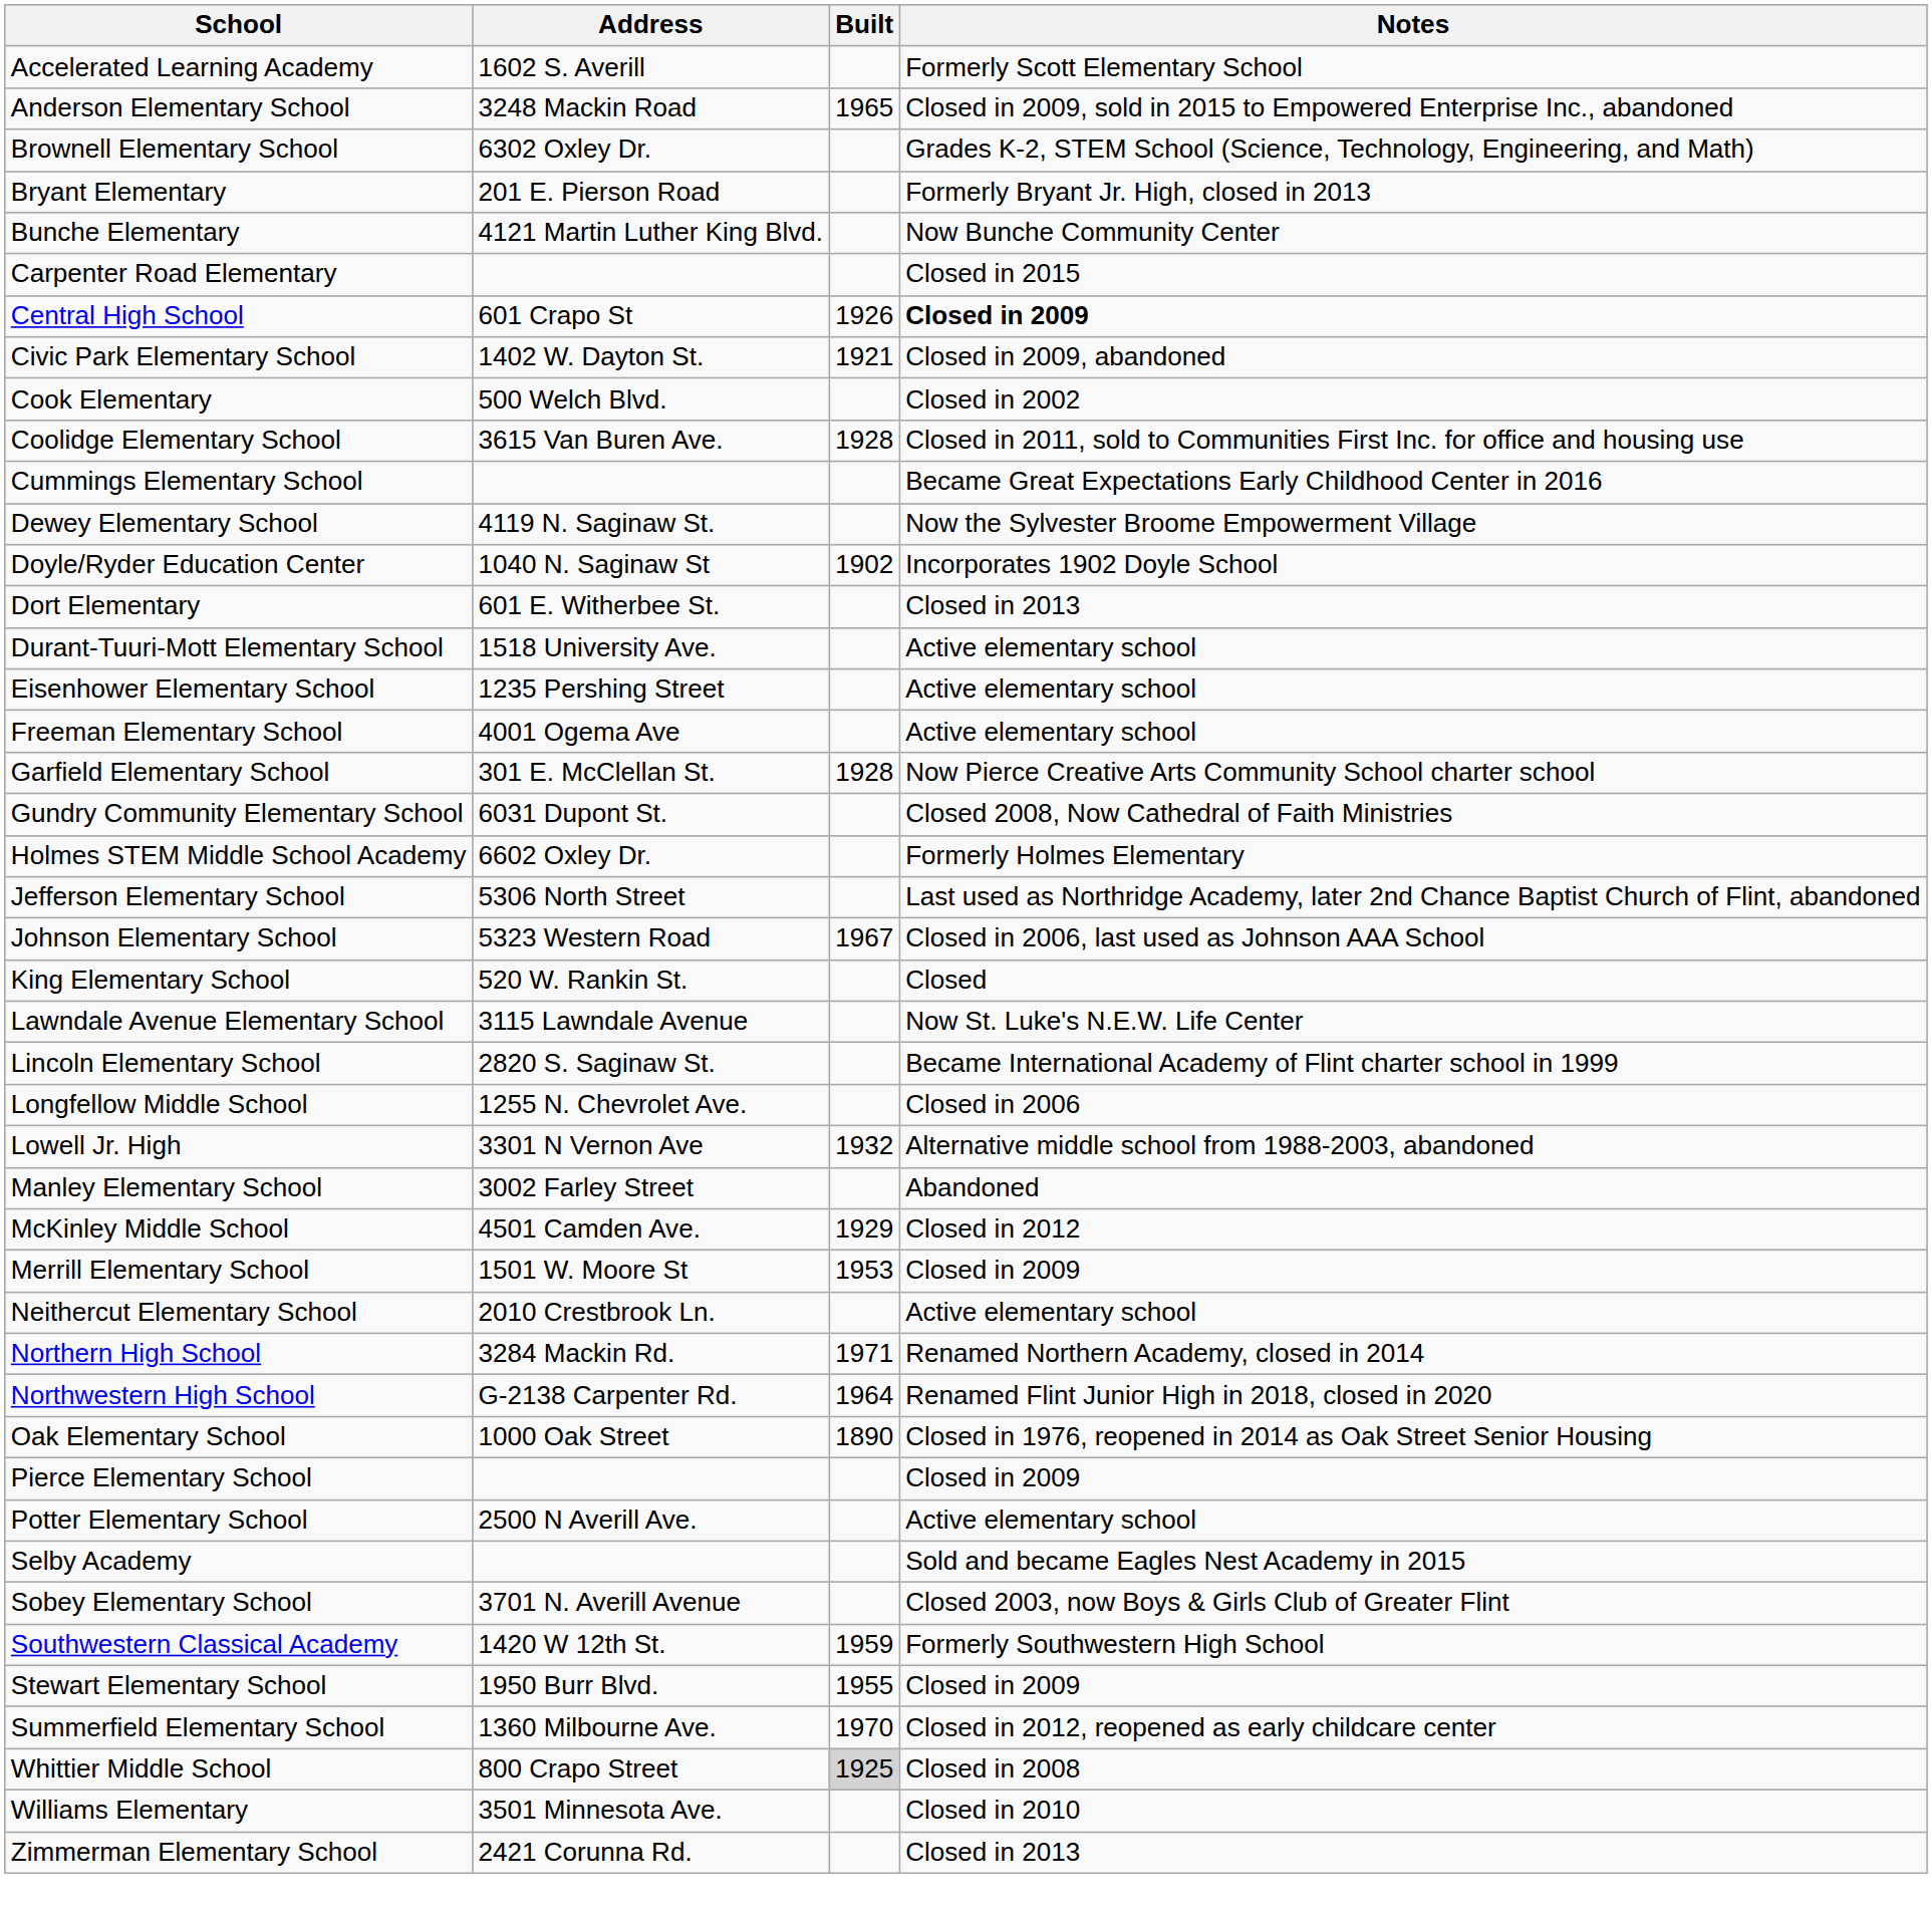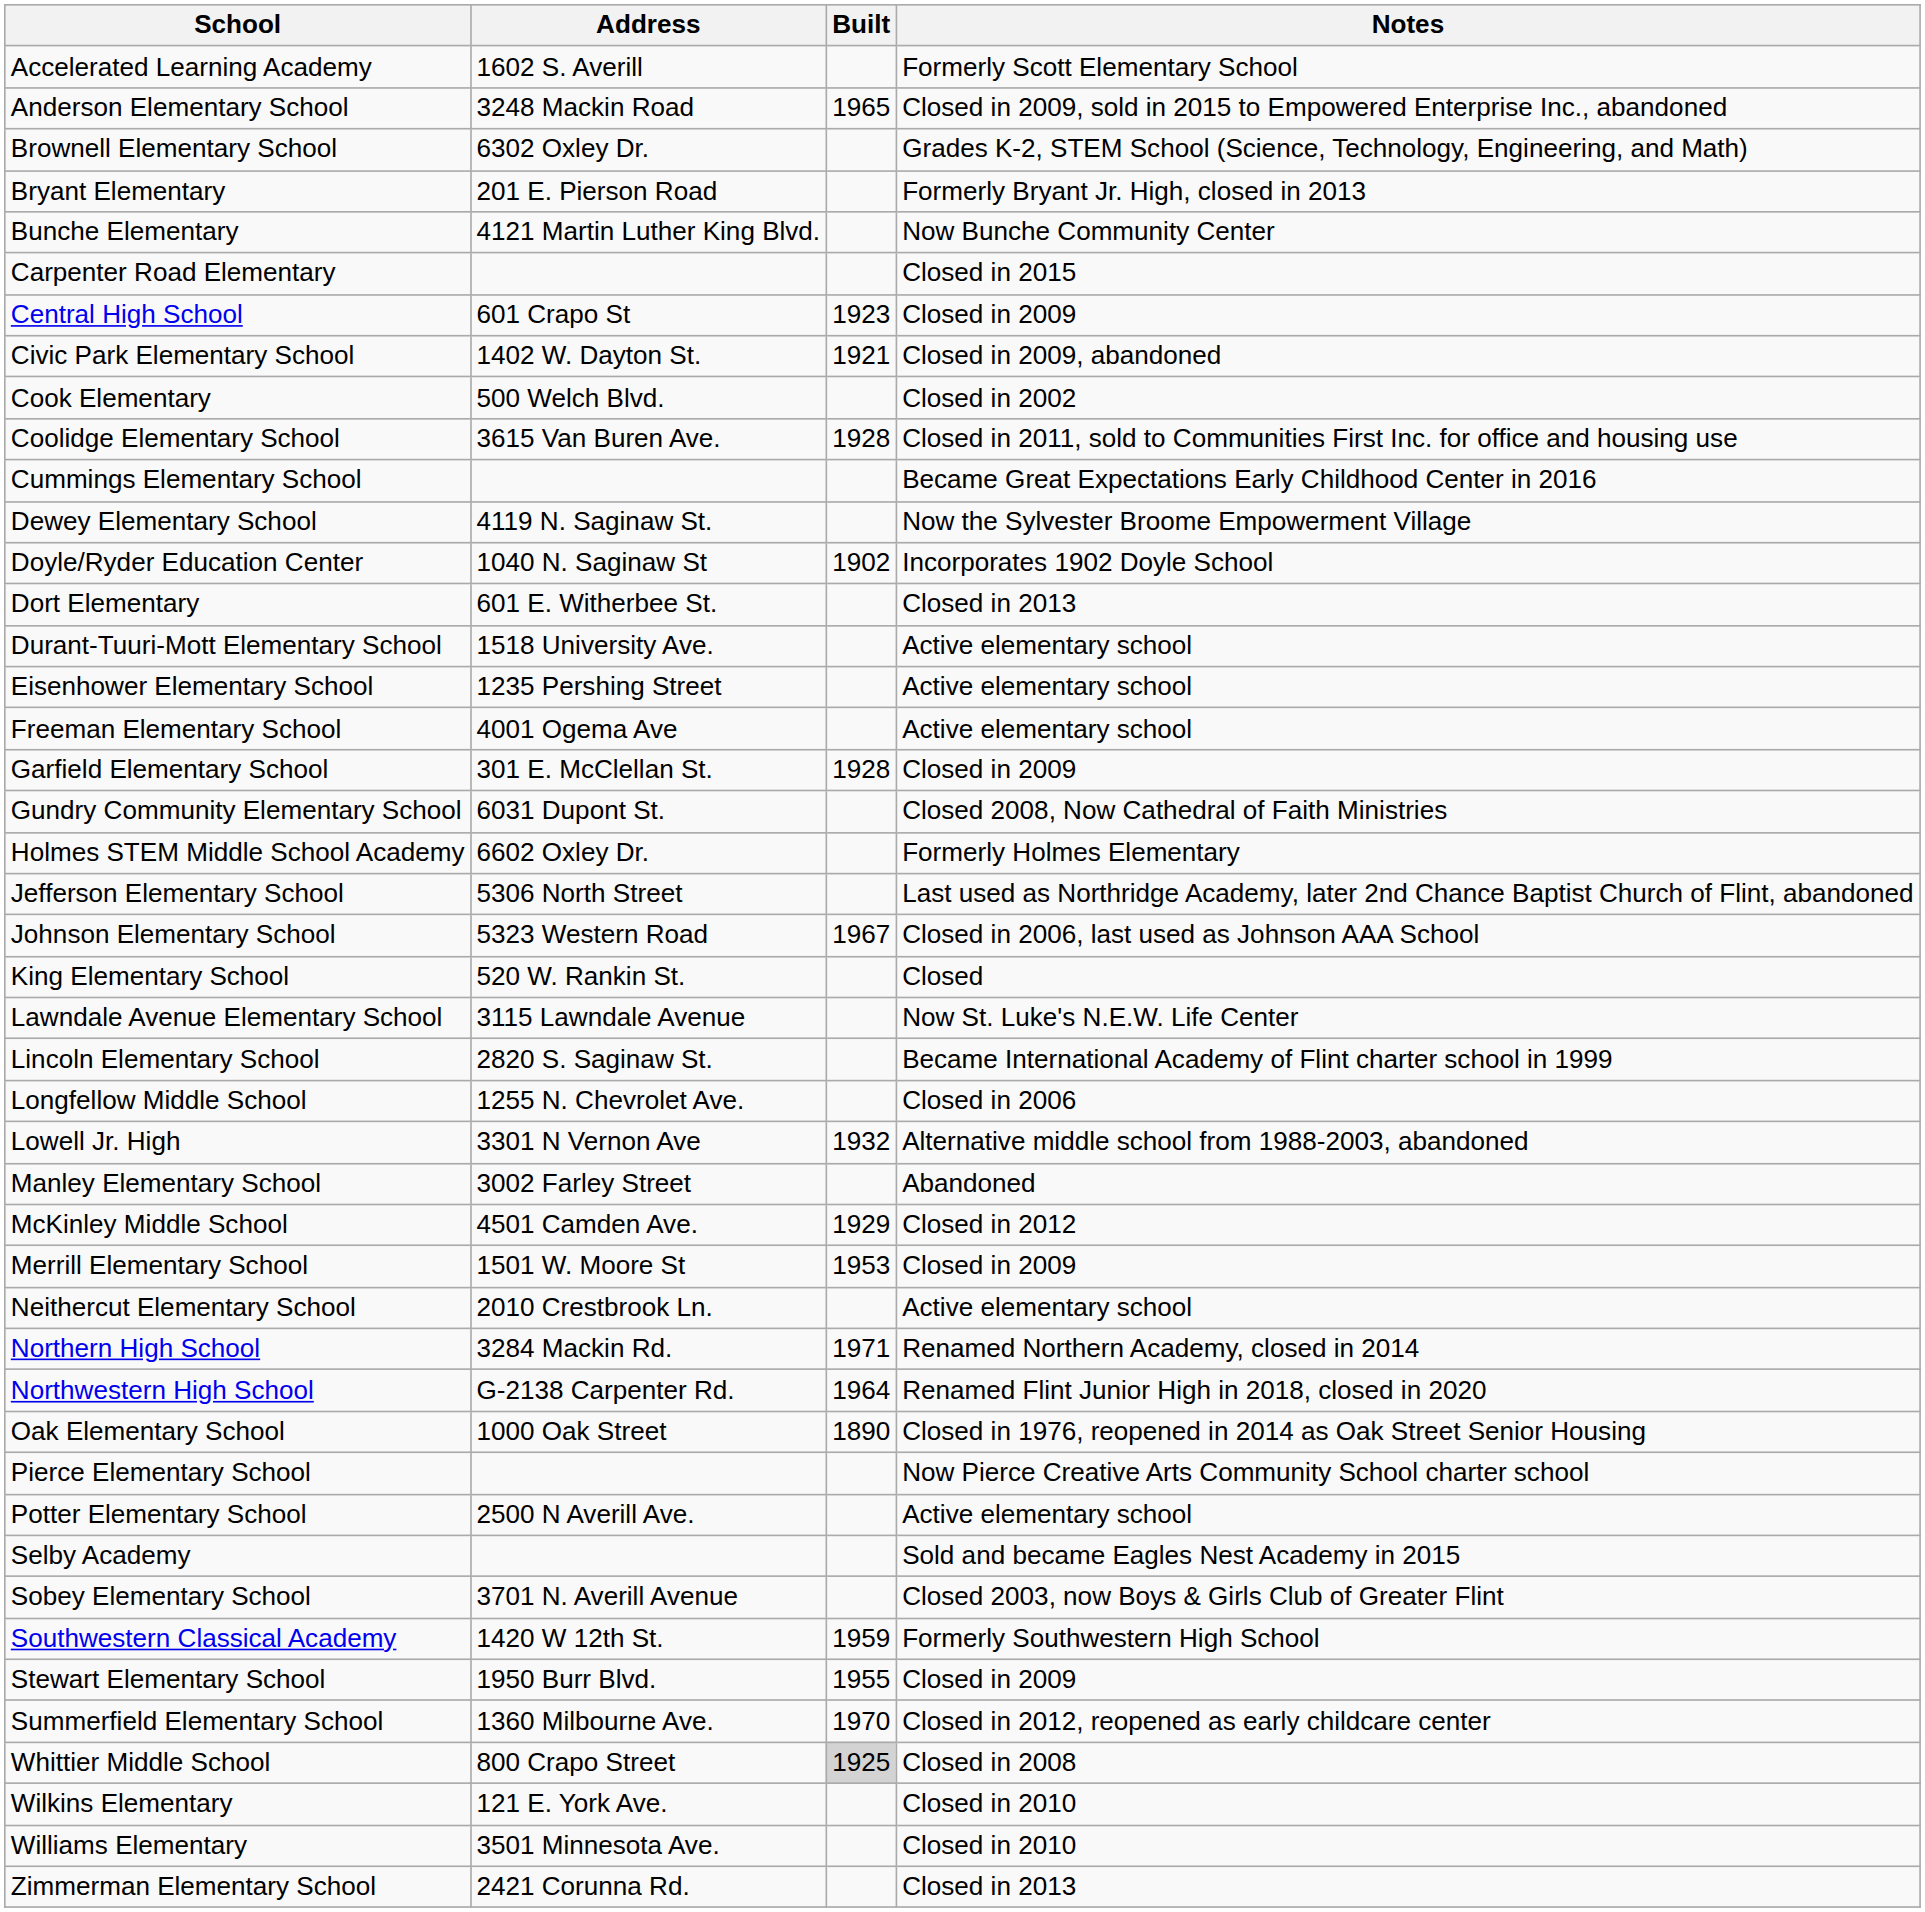 <table class="wikitable sortable">
 <tr>
 <th>School</th>
 <th>Address</th>
 <th>Built</th>
 <th>Notes</th>
 </tr>
 <tr>
 <td>Accelerated Learning Academy</td>
 <td>1602 S. Averill</td>
 <td></td>
 <td>Formerly Scott Elementary School</td>
 </tr>
 <tr>
 <td>Anderson Elementary School</td>
 <td>3248 Mackin Road</td>
 <td>1965</td>
 <td>Closed in 2009, sold in 2015 to Empowered Enterprise Inc., abandoned</td>
 </tr>
 <tr>
 <td>Brownell Elementary School</td>
 <td>6302 Oxley Dr.</td>
 <td></td>
 <td>Grades K-2, STEM School (Science, Technology, Engineering, and Math)</td>
 </tr>
 <tr>
 <td>Bryant Elementary</td>
 <td>201 E. Pierson Road</td>
 <td></td>
 <td>Formerly Bryant Jr. High, closed in 2013</td>
 </tr>
 <tr>
 <td>Bunche Elementary</td>
 <td>4121 Martin Luther King Blvd.</td>
 <td></td>
 <td>Now Bunche Community Center</td>
 </tr>
 <tr>
 <td>Carpenter Road Elementary</td>
 <td></td>
 <td></td>
 <td>Closed in 2015</td>
 </tr>
 <tr>
 <td><a href='#'>Central High School</a></td>
 <td>601 Crapo St</td>
-<td>1926</td>
-<td><strong>Closed in 2009</strong></td>
+<td>1923</td>
+<td>Closed in 2009</td>
 </tr>
 <tr>
 <td>Civic Park Elementary School</td>
 <td>1402 W. Dayton St.</td>
 <td>1921</td>
 <td>Closed in 2009, abandoned</td>
 </tr>
 <tr>
 <td>Cook Elementary</td>
 <td>500 Welch Blvd.</td>
 <td></td>
 <td>Closed in 2002</td>
 </tr>
 <tr>
 <td>Coolidge Elementary School</td>
 <td>3615 Van Buren Ave.</td>
 <td>1928</td>
 <td>Closed in 2011, sold to Communities First Inc. for office and housing use</td>
 </tr>
 <tr>
 <td>Cummings Elementary School</td>
 <td></td>
 <td></td>
 <td>Became Great Expectations Early Childhood Center in 2016</td>
 </tr>
 <tr>
 <td>Dewey Elementary School</td>
 <td>4119 N. Saginaw St.</td>
 <td></td>
 <td>Now the Sylvester Broome Empowerment Village</td>
 </tr>
 <tr>
 <td>Doyle/Ryder Education Center</td>
 <td>1040 N. Saginaw St</td>
 <td>1902</td>
 <td>Incorporates 1902 Doyle School</td>
 </tr>
 <tr>
 <td>Dort Elementary</td>
 <td>601 E. Witherbee St.</td>
 <td></td>
 <td>Closed in 2013</td>
 </tr>
 <tr>
 <td>Durant-Tuuri-Mott Elementary School</td>
 <td>1518 University Ave.</td>
 <td></td>
 <td>Active elementary school</td>
 </tr>
 <tr>
 <td>Eisenhower Elementary School</td>
 <td>1235 Pershing Street</td>
 <td></td>
 <td>Active elementary school</td>
 </tr>
 <tr>
 <td>Freeman Elementary School</td>
 <td>4001 Ogema Ave</td>
 <td></td>
 <td>Active elementary school</td>
 </tr>
 <tr>
 <td>Garfield Elementary School</td>
 <td>301 E. McClellan St.</td>
 <td>1928</td>
-<td>Now Pierce Creative Arts Community School charter school</td>
+<td>Closed in 2009</td>
 </tr>
 <tr>
 <td>Gundry Community Elementary School</td>
 <td>6031 Dupont St.</td>
 <td></td>
 <td>Closed 2008, Now Cathedral of Faith Ministries</td>
 </tr>
 <tr>
 <td>Holmes STEM Middle School Academy</td>
 <td>6602 Oxley Dr.</td>
 <td></td>
 <td>Formerly Holmes Elementary</td>
 </tr>
 <tr>
 <td>Jefferson Elementary School</td>
 <td>5306 North Street</td>
 <td></td>
 <td>Last used as Northridge Academy, later 2nd Chance Baptist Church of Flint, abandoned</td>
 </tr>
 <tr>
 <td>Johnson Elementary School</td>
 <td>5323 Western Road</td>
 <td>1967</td>
 <td>Closed in 2006, last used as Johnson AAA School</td>
 </tr>
 <tr>
 <td>King Elementary School</td>
 <td>520 W. Rankin St.</td>
 <td></td>
 <td>Closed</td>
 </tr>
 <tr>
 <td>Lawndale Avenue Elementary School</td>
 <td>3115 Lawndale Avenue</td>
 <td></td>
 <td>Now St. Luke's N.E.W. Life Center</td>
 </tr>
 <tr>
 <td>Lincoln Elementary School</td>
 <td>2820 S. Saginaw St.</td>
 <td></td>
 <td>Became International Academy of Flint charter school in 1999</td>
 </tr>
 <tr>
 <td>Longfellow Middle School</td>
 <td>1255 N. Chevrolet Ave.</td>
 <td></td>
 <td>Closed in 2006</td>
 </tr>
 <tr>
 <td>Lowell Jr. High</td>
 <td>3301 N Vernon Ave</td>
 <td>1932</td>
 <td>Alternative middle school from 1988-2003, abandoned</td>
 </tr>
 <tr>
 <td>Manley Elementary School</td>
 <td>3002 Farley Street</td>
 <td></td>
 <td>Abandoned</td>
 </tr>
 <tr>
 <td>McKinley Middle School</td>
 <td>4501 Camden Ave.</td>
 <td>1929</td>
 <td>Closed in 2012</td>
 </tr>
 <tr>
 <td>Merrill Elementary School</td>
 <td>1501 W. Moore St</td>
 <td>1953</td>
 <td>Closed in 2009</td>
 </tr>
 <tr>
 <td>Neithercut Elementary School</td>
 <td>2010 Crestbrook Ln.</td>
 <td></td>
 <td>Active elementary school</td>
 </tr>
 <tr>
 <td><a href='#'>Northern High School</a></td>
 <td>3284 Mackin Rd.</td>
 <td>1971</td>
 <td>Renamed Northern Academy, closed in 2014</td>
 </tr>
 <tr>
 <td><a href='#'>Northwestern High School</a></td>
 <td>G-2138 Carpenter Rd.</td>
 <td>1964</td>
 <td>Renamed Flint Junior High in 2018, closed in 2020</td>
 </tr>
 <tr>
 <td>Oak Elementary School</td>
 <td>1000 Oak Street</td>
 <td>1890</td>
 <td>Closed in 1976, reopened in 2014 as Oak Street Senior Housing</td>
 </tr>
 <tr>
 <td>Pierce Elementary School</td>
 <td></td>
 <td></td>
-<td>Closed in 2009</td>
+<td>Now Pierce Creative Arts Community School charter school</td>
 </tr>
 <tr>
 <td>Potter Elementary School</td>
 <td>2500 N Averill Ave.</td>
 <td></td>
 <td>Active elementary school</td>
 </tr>
 <tr>
 <td>Selby Academy</td>
 <td></td>
 <td></td>
 <td>Sold and became Eagles Nest Academy in 2015</td>
 </tr>
 <tr>
 <td>Sobey Elementary School</td>
 <td>3701 N. Averill Avenue</td>
 <td></td>
 <td>Closed 2003, now Boys & Girls Club of Greater Flint</td>
 </tr>
 <tr>
 <td><a href='#'>Southwestern Classical Academy</a></td>
 <td>1420 W 12th St.</td>
 <td>1959</td>
 <td>Formerly Southwestern High School</td>
 </tr>
 <tr>
 <td>Stewart Elementary School</td>
 <td>1950 Burr Blvd.</td>
 <td>1955</td>
 <td>Closed in 2009</td>
 </tr>
 <tr>
 <td>Summerfield Elementary School</td>
 <td>1360 Milbourne Ave.</td>
 <td>1970</td>
 <td>Closed in 2012, reopened as early childcare center</td>
 </tr>
 <tr>
 <td>Whittier Middle School</td>
 <td>800 Crapo Street</td>
 <td style="background: lightgrey;">1925</td>
 <td>Closed in 2008</td>
 </tr>
 <tr>
+<td>Wilkins Elementary</td>
+<td>121 E. York Ave.</td>
+<td></td>
+<td>Closed in 2010</td>
+</tr>
+<tr>
 <td>Williams Elementary</td>
 <td>3501 Minnesota Ave.</td>
 <td></td>
 <td>Closed in 2010</td>
 </tr>
 <tr>
 <td>Zimmerman Elementary School</td>
 <td>2421 Corunna Rd.</td>
 <td></td>
 <td>Closed in 2013</td>
 </tr>
 </table>
